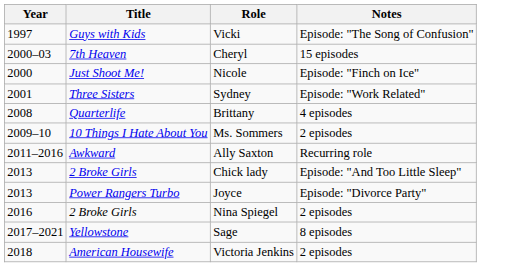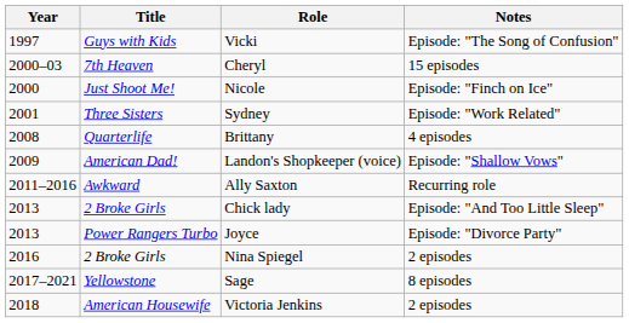 <table class="wikitable sortable">
 <tr>
 <th>Year</th>
 <th>Title</th>
 <th>Role</th>
 <th class="unsortable">Notes</th>
 </tr>
 <tr>
 <td>1997</td>
 <td><em><a href='#'>Guys with Kids</a></em></td>
 <td>Vicki</td>
 <td>Episode: "The Song of Confusion"</td>
 </tr>
 <tr>
 <td>2000–03</td>
 <td><em><a href='#'>7th Heaven</a></em></td>
 <td>Cheryl</td>
 <td>15 episodes</td>
 </tr>
 <tr>
 <td>2000</td>
 <td><em><a href='#'>Just Shoot Me!</a></em></td>
 <td>Nicole</td>
 <td>Episode: "Finch on Ice"</td>
 </tr>
 <tr>
 <td>2001</td>
 <td><em><a href='#'>Three Sisters</a></em></td>
 <td>Sydney</td>
 <td>Episode: "Work Related"</td>
 </tr>
 <tr>
 <td>2008</td>
 <td><em><a href='#'>Quarterlife</a></em></td>
 <td>Brittany</td>
 <td>4 episodes</td>
 </tr>
 <tr>
-<td>2009–10</td>
-<td><em><a href='#'>10 Things I Hate About You</a></em></td>
-<td>Ms. Sommers</td>
-<td>2 episodes</td>
+<td>2009</td>
+<td><em><a href='#'>American Dad!</a></em></td>
+<td>Landon's Shopkeeper (voice)</td>
+<td>Episode: "<a href='#'>Shallow Vows</a>"</td>
 </tr>
 <tr>
 <td>2011–2016</td>
 <td><em><a href='#'>Awkward</a></em></td>
 <td>Ally Saxton</td>
 <td>Recurring role</td>
 </tr>
 <tr>
 <td>2013</td>
 <td><em><a href='#'>2 Broke Girls</a></em></td>
 <td>Chick lady</td>
 <td>Episode: "And Too Little Sleep"</td>
 </tr>
 <tr>
 <td>2013</td>
 <td><em><a href='#'>Power Rangers Turbo</a></em></td>
 <td>Joyce</td>
 <td>Episode: "Divorce Party"</td>
 </tr>
 <tr>
 <td>2016</td>
 <td><em>2 Broke Girls</em></td>
 <td>Nina Spiegel</td>
 <td>2 episodes</td>
 </tr>
 <tr>
 <td>2017–2021</td>
 <td><em><a href='#'>Yellowstone</a></em></td>
 <td>Sage</td>
 <td>8 episodes</td>
 </tr>
 <tr>
 <td>2018</td>
 <td><em><a href='#'>American Housewife</a></em></td>
 <td>Victoria Jenkins</td>
 <td>2 episodes</td>
 </tr>
 </table>
